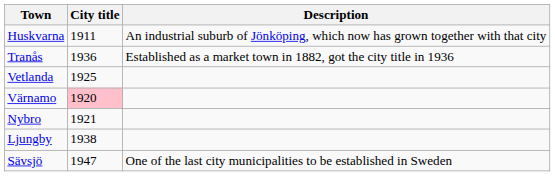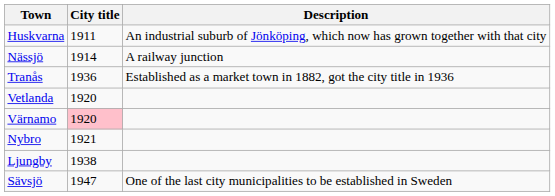 <table class="wikitable">
 <tr>
 <th>Town</th>
 <th>City title</th>
 <th>Description</th>
 </tr>
 <tr>
 <td><a href='#'>Huskvarna</a></td>
 <td>1911</td>
 <td>An industrial suburb of <a href='#'>Jönköping</a>, which now has grown together with that city</td>
 </tr>
 <tr>
+<td><a href='#'>Nässjö</a></td>
+<td>1914</td>
+<td>A railway junction</td>
+</tr>
+<tr>
 <td><a href='#'>Tranås</a></td>
 <td>1936</td>
 <td>Established as a market town in 1882, got the city title in 1936</td>
 </tr>
 <tr>
 <td><a href='#'>Vetlanda</a></td>
-<td>1925</td>
+<td>1920</td>
 <td></td>
 </tr>
 <tr>
 <td><a href='#'>Värnamo</a></td>
 <td style="background: pink;">1920</td>
 <td></td>
 </tr>
 <tr>
 <td><a href='#'>Nybro</a></td>
 <td>1921</td>
 <td></td>
 </tr>
 <tr>
 <td><a href='#'>Ljungby</a></td>
 <td>1938</td>
 <td></td>
 </tr>
 <tr>
 <td><a href='#'>Sävsjö</a></td>
 <td>1947</td>
 <td>One of the last city municipalities to be established in Sweden</td>
 </tr>
 </table>
